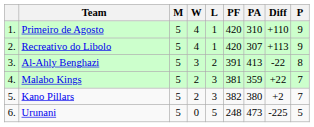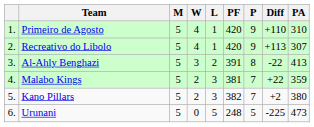 <table class="wikitable" style="text-align:center">
 <tr>
 <th width=15></th>
 <th width=220>Team</th>
 <th width=20>M</th>
 <th width=20>W</th>
 <th width=20>L</th>
 <th width=20>PF</th>
+<th width=20>P</th>
+<th width=30>Diff</th>
 <th width=20>PA</th>
-<th width=30>Diff</th>
-<th width=20>P</th>
 </tr>
 <tr style="background: #ccffcc;">
 <td>1.</td>
 <td align=left> <a href='#'>Primeiro de Agosto</a></td>
 <td>5</td>
 <td>4</td>
 <td>1</td>
 <td>420</td>
+<td>9</td>
+<td>+110</td>
 <td>310</td>
-<td>+110</td>
-<td>9</td>
 </tr>
 <tr style="background: #ccffcc;">
 <td>2.</td>
 <td align=left> <a href='#'>Recreativo do Libolo</a></td>
 <td>5</td>
 <td>4</td>
 <td>1</td>
 <td>420</td>
+<td>9</td>
+<td>+113</td>
 <td>307</td>
-<td>+113</td>
-<td>9</td>
 </tr>
 <tr style="background: #ccffcc;">
 <td>3.</td>
 <td align=left> <a href='#'>Al-Ahly Benghazi</a></td>
 <td>5</td>
 <td>3</td>
 <td>2</td>
 <td>391</td>
+<td>8</td>
+<td>-22</td>
 <td>413</td>
-<td>-22</td>
-<td>8</td>
 </tr>
 <tr style="background: #ccffcc;">
 <td>4.</td>
 <td align=left> <a href='#'>Malabo Kings</a></td>
 <td>5</td>
 <td>2</td>
 <td>3</td>
 <td>381</td>
+<td>7</td>
+<td>+22</td>
 <td>359</td>
-<td>+22</td>
-<td>7</td>
 </tr>
 <tr>
 <td>5.</td>
 <td align=left> <a href='#'>Kano Pillars</a></td>
 <td>5</td>
 <td>2</td>
 <td>3</td>
 <td>382</td>
+<td>7</td>
+<td>+2</td>
 <td>380</td>
-<td>+2</td>
-<td>7</td>
 </tr>
 <tr>
 <td>6.</td>
 <td align=left> <a href='#'>Urunani</a></td>
 <td>5</td>
 <td>0</td>
 <td>5</td>
 <td>248</td>
+<td>5</td>
+<td>-225</td>
 <td>473</td>
-<td>-225</td>
-<td>5</td>
 </tr>
 </table>
